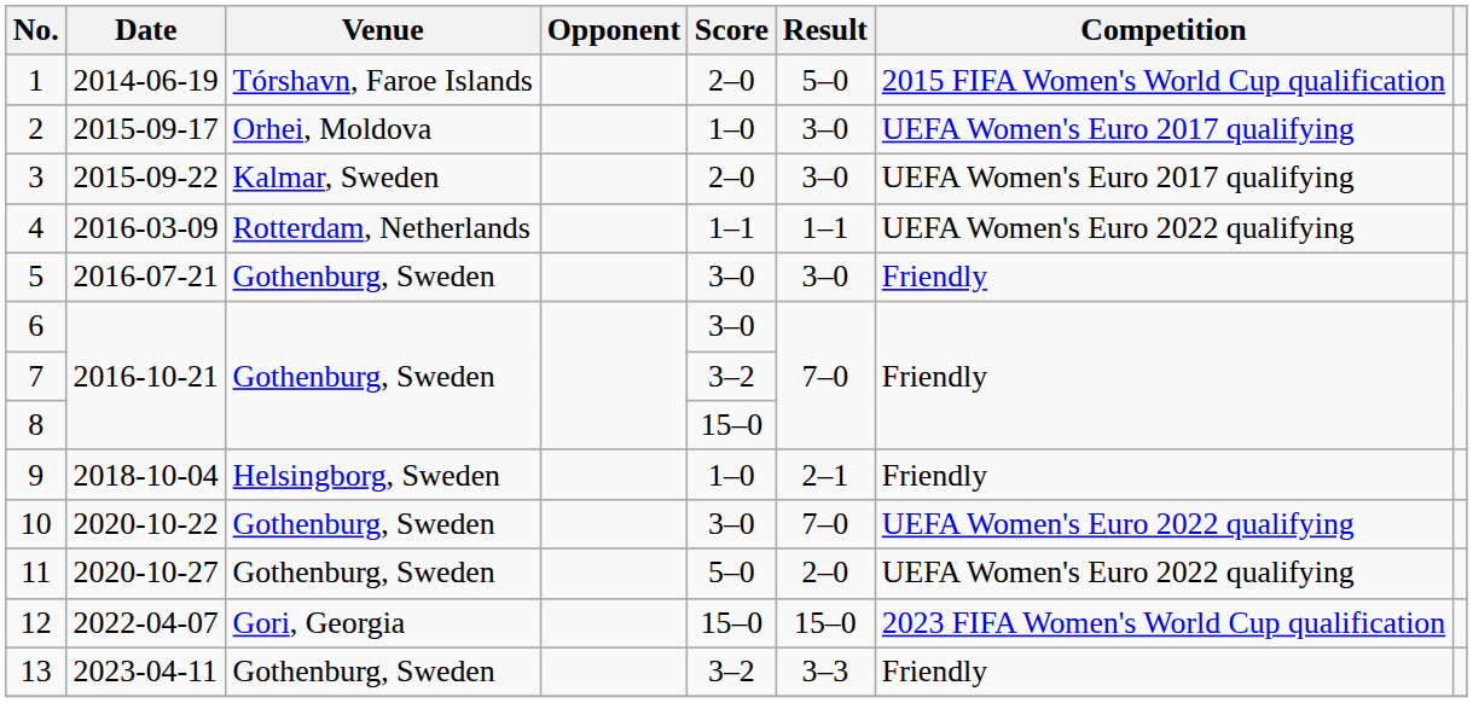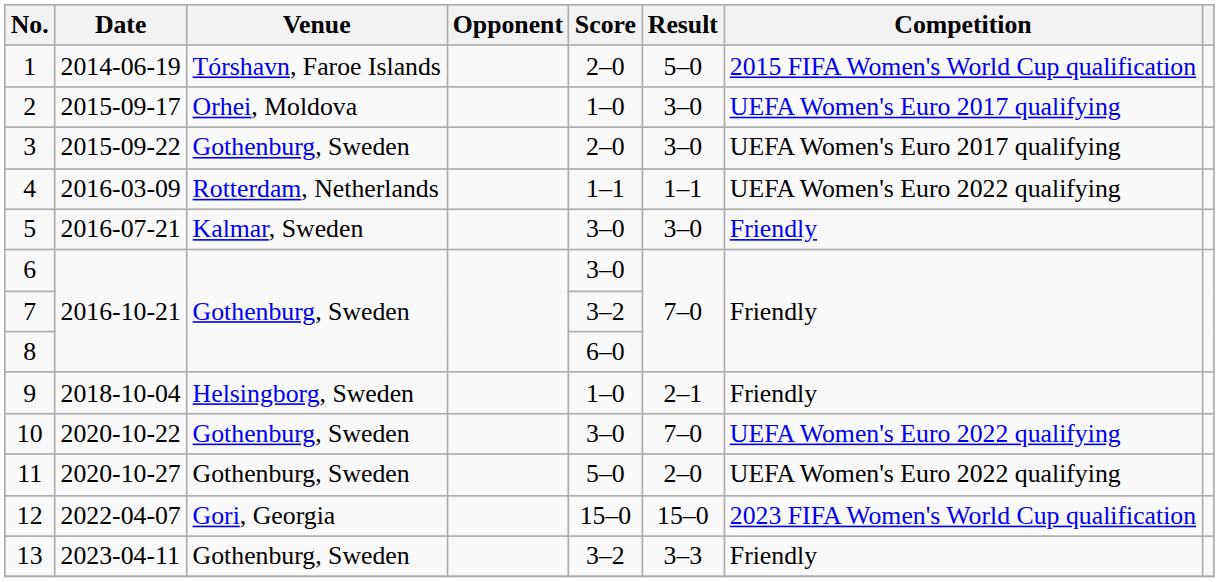 <table class="wikitable sortable">
 <tr>
 <th scope="col">No.</th>
 <th scope="col">Date</th>
 <th scope="col">Venue</th>
 <th scope="col">Opponent</th>
 <th scope="col">Score</th>
 <th scope="col">Result</th>
 <th scope="col">Competition</th>
 <th scope="col"></th>
 </tr>
 <tr>
 <td align="center">1</td>
 <td>2014-06-19</td>
 <td><a href='#'>Tórshavn</a>, Faroe Islands</td>
 <td></td>
 <td align="center">2–0</td>
 <td align="center">5–0</td>
 <td><a href='#'>2015 FIFA Women's World Cup qualification</a></td>
 <td></td>
 </tr>
 <tr>
 <td align="center">2</td>
 <td>2015-09-17</td>
 <td><a href='#'>Orhei</a>, Moldova</td>
 <td></td>
 <td align="center">1–0</td>
 <td align="center">3–0</td>
 <td><a href='#'>UEFA Women's Euro 2017 qualifying</a></td>
 <td></td>
 </tr>
 <tr>
 <td align="center">3</td>
 <td>2015-09-22</td>
-<td><a href='#'>Kalmar</a>, Sweden</td>
+<td><a href='#'>Gothenburg</a>, Sweden</td>
 <td></td>
 <td align="center">2–0</td>
 <td align="center">3–0</td>
 <td>UEFA Women's Euro 2017 qualifying</td>
 <td></td>
 </tr>
 <tr>
 <td align="center">4</td>
 <td>2016-03-09</td>
 <td><a href='#'>Rotterdam</a>, Netherlands</td>
 <td></td>
 <td align="center">1–1</td>
 <td align="center">1–1</td>
 <td>UEFA Women's Euro 2022 qualifying</td>
 <td></td>
 </tr>
 <tr>
 <td align="center">5</td>
 <td>2016-07-21</td>
-<td><a href='#'>Gothenburg</a>, Sweden</td>
+<td><a href='#'>Kalmar</a>, Sweden</td>
 <td></td>
 <td align="center">3–0</td>
 <td align="center">3–0</td>
 <td><a href='#'>Friendly</a></td>
 <td></td>
 </tr>
 <tr>
 <td align="center">6</td>
 <td rowspan="3">2016-10-21</td>
 <td rowspan="3"><a href='#'>Gothenburg</a>, Sweden</td>
 <td rowspan="3"></td>
 <td align="center">3–0</td>
 <td rowspan="3" style="text-align:center">7–0</td>
 <td rowspan="3">Friendly</td>
 <td rowspan="3"></td>
 </tr>
 <tr>
 <td align="center">7</td>
 <td align="center">3–2</td>
 </tr>
 <tr>
 <td align="center">8</td>
-<td align="center">15–0</td>
+<td align="center">6–0</td>
 </tr>
 <tr>
 <td align="center">9</td>
 <td>2018-10-04</td>
 <td><a href='#'>Helsingborg</a>, Sweden</td>
 <td></td>
 <td align="center">1–0</td>
 <td align="center">2–1</td>
 <td>Friendly</td>
 <td></td>
 </tr>
 <tr>
 <td align="center">10</td>
 <td>2020-10-22</td>
 <td><a href='#'>Gothenburg</a>, Sweden</td>
 <td></td>
 <td align="center">3–0</td>
 <td align="center">7–0</td>
 <td><a href='#'>UEFA Women's Euro 2022 qualifying</a></td>
 <td></td>
 </tr>
 <tr>
 <td align="center">11</td>
 <td>2020-10-27</td>
 <td>Gothenburg, Sweden</td>
 <td></td>
 <td align="center">5–0</td>
 <td align="center">2–0</td>
 <td>UEFA Women's Euro 2022 qualifying</td>
 <td></td>
 </tr>
 <tr>
 <td align="center">12</td>
 <td>2022-04-07</td>
 <td><a href='#'>Gori</a>, Georgia</td>
 <td></td>
 <td align="center">15–0</td>
 <td align="center">15–0</td>
 <td><a href='#'>2023 FIFA Women's World Cup qualification</a></td>
 <td></td>
 </tr>
 <tr>
 <td align="center">13</td>
 <td>2023-04-11</td>
 <td>Gothenburg, Sweden</td>
 <td></td>
 <td align="center">3–2</td>
 <td align="center">3–3</td>
 <td>Friendly</td>
 <td></td>
 </tr>
 <tr>
 </tr>
 </table>
